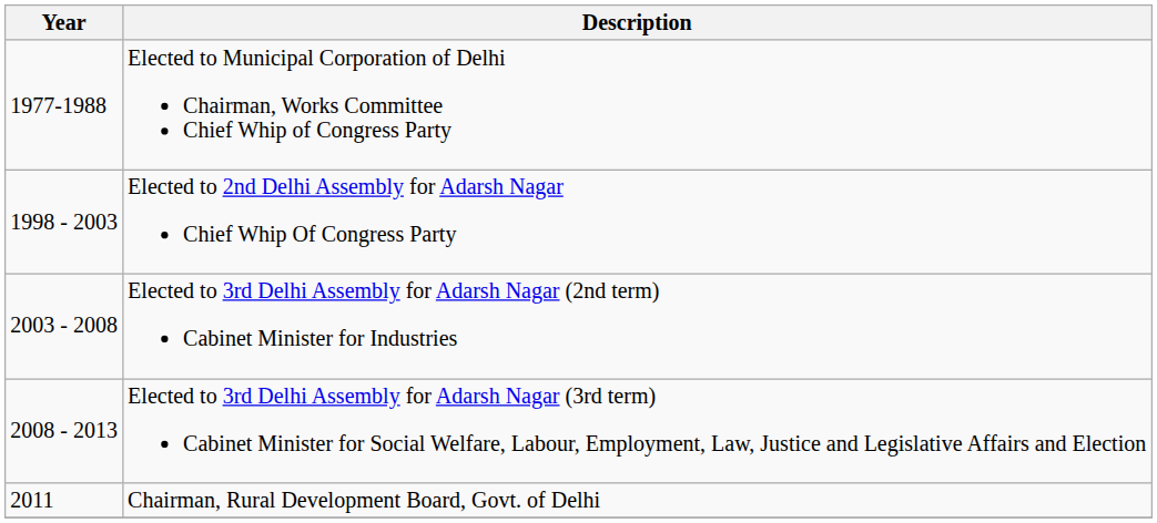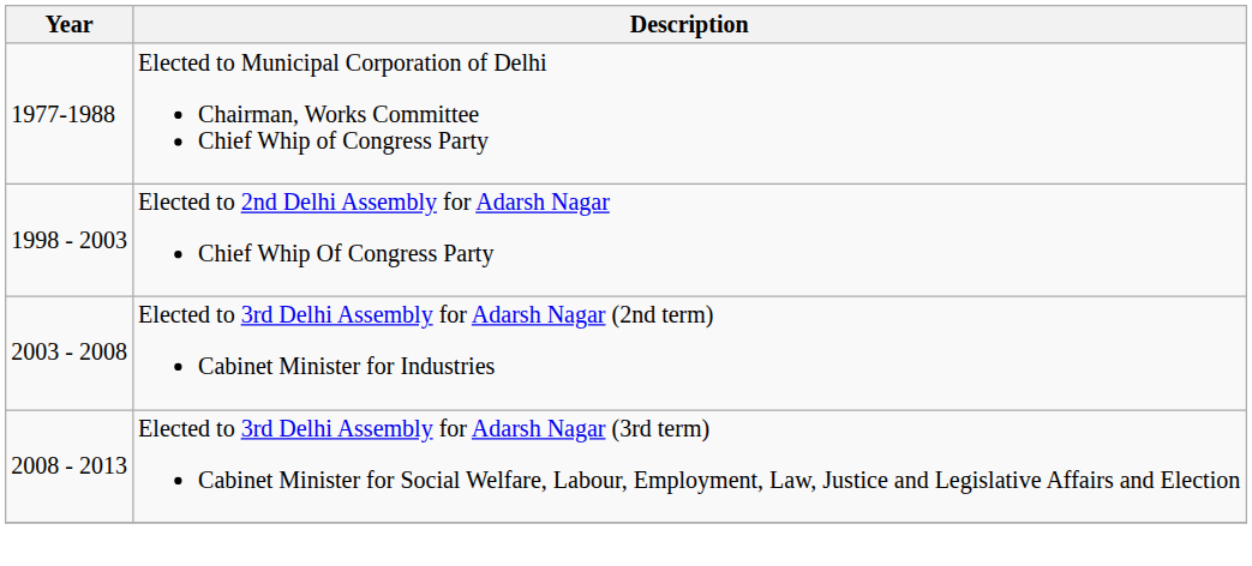 <table class="wikitable">
 <tr>
 <th>Year</th>
 <th>Description</th>
 </tr>
 <tr>
 <td>1977-1988</td>
 <td>Elected to Municipal Corporation of Delhi<br><ul><li>Chairman, Works Committee</li><li>Chief Whip of Congress Party</li></ul></td>
 </tr>
 <tr>
 <td>1998 - 2003</td>
 <td>Elected to <a href='#'>2nd Delhi Assembly</a> for <a href='#'>Adarsh Nagar</a><br><ul><li>Chief Whip Of Congress Party</li></ul></td>
 </tr>
 <tr>
 <td>2003 - 2008</td>
 <td>Elected to <a href='#'>3rd Delhi Assembly</a> for <a href='#'>Adarsh Nagar</a> (2nd term)<br><ul><li>Cabinet Minister for Industries</li></ul></td>
 </tr>
 <tr>
 <td>2008 - 2013</td>
 <td>Elected to <a href='#'>3rd Delhi Assembly</a> for <a href='#'>Adarsh Nagar</a> (3rd term)<br><ul><li>Cabinet Minister for Social Welfare, Labour, Employment, Law, Justice and Legislative Affairs and Election</li></ul></td>
 </tr>
 <tr>
-<td>2011</td>
-<td>Chairman, Rural Development Board, Govt. of Delhi</td>
-</tr>
-<tr>
 </tr>
 </table>
